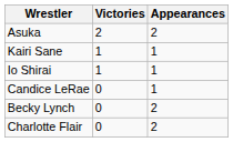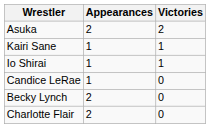 <table class="wikitable sortable">
 <tr>
 <th>Wrestler</th>
+<th>Appearances</th>
 <th>Victories</th>
-<th>Appearances</th>
 </tr>
 <tr>
 <td>Asuka</td>
 <td>2</td>
 <td>2</td>
 </tr>
 <tr>
 <td>Kairi Sane</td>
 <td>1</td>
 <td>1</td>
 </tr>
 <tr>
 <td>Io Shirai</td>
 <td>1</td>
 <td>1</td>
 </tr>
 <tr>
 <td>Candice LeRae</td>
+<td>1</td>
 <td>0</td>
-<td>1</td>
 </tr>
 <tr>
 <td>Becky Lynch</td>
+<td>2</td>
 <td>0</td>
-<td>2</td>
 </tr>
 <tr>
 <td>Charlotte Flair</td>
+<td>2</td>
 <td>0</td>
-<td>2</td>
 </tr>
 </table>
